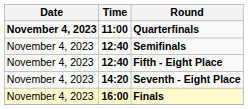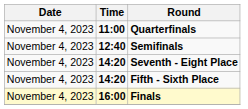 <table class="wikitable">
 <tr>
 <th>Date</th>
 <th>Time</th>
 <th>Round</th>
 </tr>
 <tr>
-<td><strong>November 4, 2023</strong></td>
+<td>November 4, 2023</td>
 <td><strong>11:00</strong></td>
 <td><strong>Quarterfinals</strong></td>
 </tr>
 <tr>
 <td>November 4, 2023</td>
 <td><strong>12:40</strong></td>
 <td><strong>Semifinals</strong></td>
 </tr>
 <tr>
 <td>November 4, 2023</td>
-<td><strong>12:40</strong></td>
-<td><strong>Fifth - Eight Place</strong></td>
+<td><strong>14:20</strong></td>
+<td><strong>Seventh - Eight Place</strong></td>
 </tr>
 <tr>
 <td>November 4, 2023</td>
 <td><strong>14:20</strong></td>
-<td><strong>Seventh - Eight Place</strong></td>
+<td><strong>Fifth - Sixth Place</strong></td>
 </tr>
 <tr style=background:lemonchiffon>
 <td>November 4, 2023</td>
 <td><strong>16:00</strong></td>
 <td><strong>Finals</strong></td>
 </tr>
 <tr>
 </tr>
 </table>
